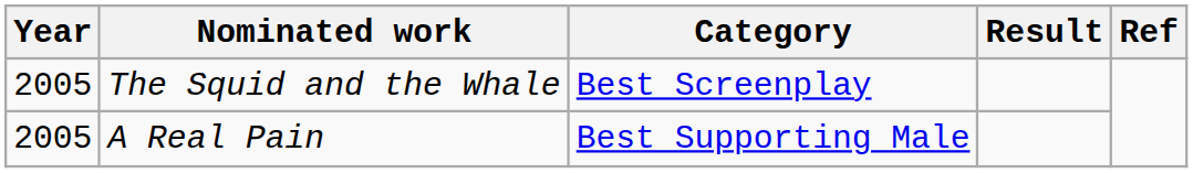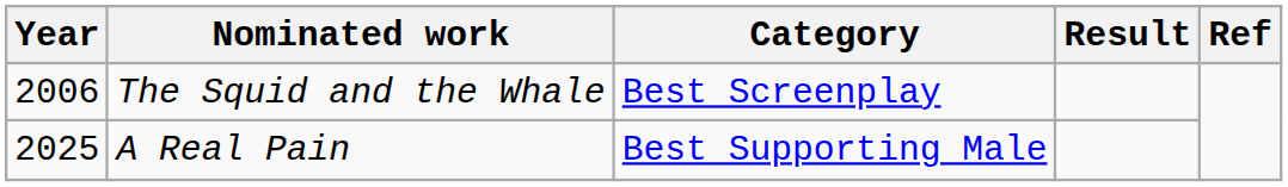 <table class="wikitable">
 <tr>
 <th>Year</th>
 <th>Nominated work</th>
 <th>Category</th>
 <th>Result</th>
 <th>Ref</th>
 </tr>
 <tr>
-<td>2005</td>
+<td>2006</td>
 <td><em>The Squid and the Whale</em></td>
 <td><a href='#'>Best Screenplay</a></td>
 <td></td>
 </tr>
 <tr>
-<td>2005</td>
+<td>2025</td>
 <td><em>A Real Pain</em></td>
 <td><a href='#'>Best Supporting Male</a></td>
 <td></td>
 </tr>
 </table>
